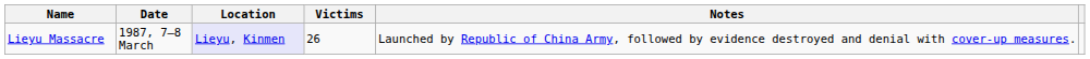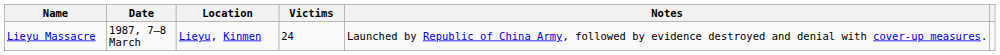 <table class="sortable wikitable">
 <tr>
 <th style="width:120px;">Name</th>
 <th style="width:80px;">Date</th>
 <th style="width:120px;">Location</th>
 <th style="width:75px;">Victims</th>
 <th class="unsortable">Notes</th>
 <th class="unsortable"></th>
 </tr>
 <tr>
 <td><a href='#'>Lieyu Massacre</a></td>
 <td>1987, 7–8 March</td>
-<td style="background: lavender;"><a href='#'>Lieyu</a>, <a href='#'>Kinmen</a></td>
-<td>26</td>
+<td><a href='#'>Lieyu</a>, <a href='#'>Kinmen</a></td>
+<td>24</td>
 <td>Launched by <a href='#'>Republic of China Army</a>, followed by evidence destroyed and denial with <a href='#'>cover-up measures</a>.</td>
 <td></td>
 </tr>
 </table>
